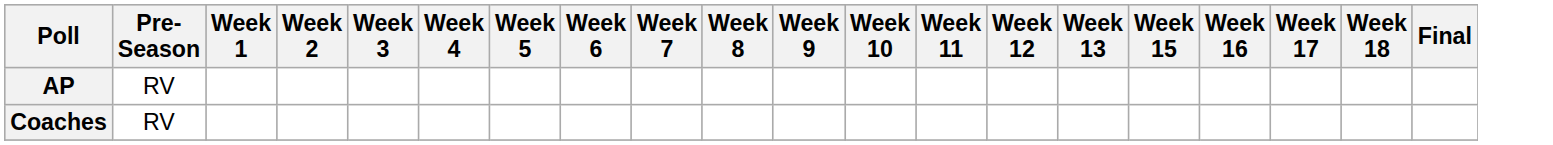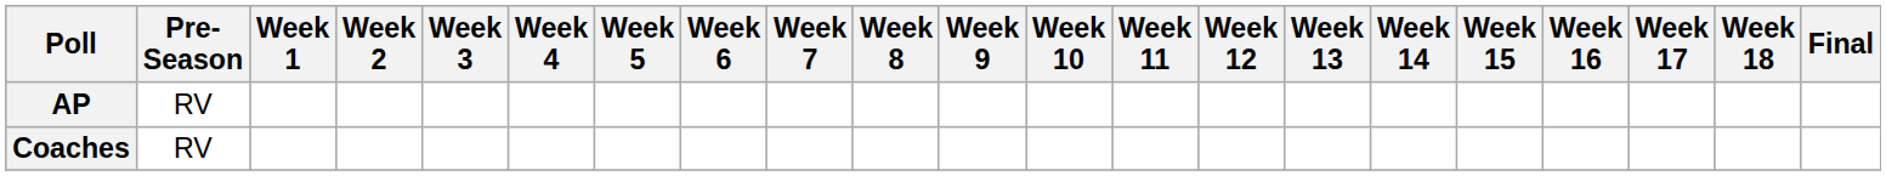 <table class="wikitable" style="white-space:nowrap;font-size:90%">
 <tr>
 <th>Poll</th>
 <th>Pre-<br>Season</th>
 <th>Week<br>1</th>
 <th>Week<br>2</th>
 <th>Week<br>3</th>
 <th>Week<br>4</th>
 <th>Week<br>5</th>
 <th>Week<br>6</th>
 <th>Week<br>7</th>
 <th>Week<br>8</th>
 <th>Week<br>9</th>
 <th>Week<br>10</th>
 <th>Week<br>11</th>
 <th>Week<br>12</th>
 <th>Week<br>13</th>
+<th>Week<br>14</th>
 <th>Week<br>15</th>
 <th>Week<br>16</th>
 <th>Week<br>17</th>
 <th>Week<br>18</th>
 <th>Final</th>
 </tr>
 <tr style="text-align:center;">
 <th>AP</th>
 <td style="background:#FFF;">RV</td>
+<td style="background:#FFF;"></td>
 <td style="background:#FFF;"></td>
 <td style="background:#FFF;"></td>
 <td style="background:#FFF;"></td>
 <td style="background:#FFF;"></td>
 <td style="background:#FFF;"></td>
 <td style="background:#FFF;"></td>
 <td style="background:#FFF;"></td>
 <td style="background:#FFF;"></td>
 <td style="background:#FFF;"></td>
 <td style="background:#FFF;"></td>
 <td style="background:#FFF;"></td>
 <td style="background:#FFF;"></td>
 <td style="background:#FFF;"></td>
 <td style="background:#FFF;"></td>
 <td style="background:#FFF;"></td>
 <td style="background:#FFF;"></td>
 <td style="background:#FFF;"></td>
 <td style="background:#FFF;"></td>
 </tr>
 <tr style="text-align:center;">
 <th>Coaches</th>
 <td style="background:#FFF;">RV</td>
 <td style="background:#FFF;"></td>
 <td style="background:#FFF;"></td>
 <td style="background:#FFF;"></td>
 <td style="background:#FFF;"></td>
 <td style="background:#FFF;"></td>
 <td style="background:#FFF;"></td>
 <td style="background:#FFF;"></td>
 <td style="background:#FFF;"></td>
 <td style="background:#FFF;"></td>
 <td style="background:#FFF;"></td>
 <td style="background:#FFF;"></td>
 <td style="background:#FFF;"></td>
 <td style="background:#FFF;"></td>
 <td style="background:#FFF;"></td>
 <td style="background:#FFF;"></td>
 <td style="background:#FFF;"></td>
 <td style="background:#FFF;"></td>
 <td style="background:#FFF;"></td>
+<td style="background:#FFF;"></td>
 </tr>
 </table>
